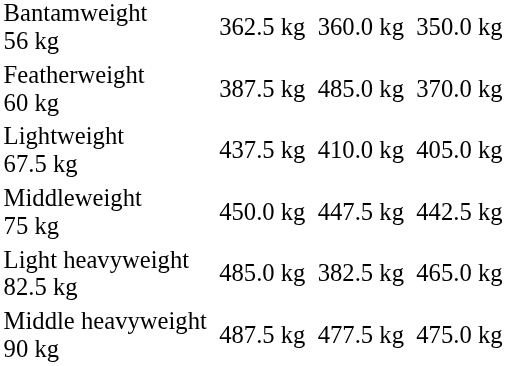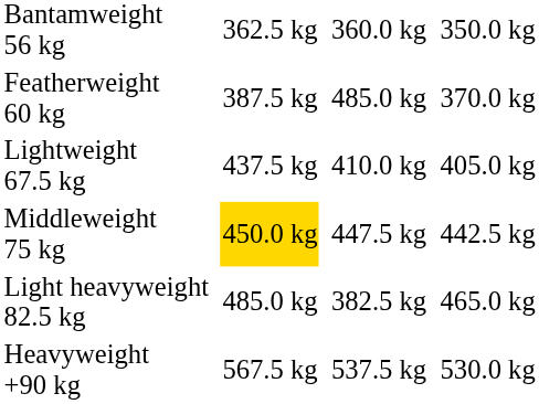 <table>
 <tr>
 <td>Bantamweight<br>56 kg</td>
 <td></td>
 <td>362.5 kg</td>
 <td></td>
 <td>360.0 kg</td>
 <td></td>
 <td>350.0 kg</td>
 </tr>
 <tr>
 <td>Featherweight<br>60 kg</td>
 <td></td>
 <td>387.5 kg</td>
 <td></td>
 <td>485.0 kg</td>
 <td></td>
 <td>370.0 kg</td>
 </tr>
 <tr>
 <td>Lightweight<br>67.5 kg</td>
 <td></td>
 <td>437.5 kg</td>
 <td></td>
 <td>410.0 kg</td>
 <td></td>
 <td>405.0 kg</td>
 </tr>
 <tr>
 <td>Middleweight<br>75 kg</td>
 <td></td>
-<td>450.0 kg</td>
+<td style="background: gold;">450.0 kg</td>
 <td></td>
 <td>447.5 kg</td>
 <td></td>
 <td>442.5 kg</td>
 </tr>
 <tr>
 <td>Light heavyweight<br>82.5 kg</td>
 <td></td>
 <td>485.0 kg</td>
 <td></td>
 <td>382.5 kg</td>
 <td></td>
 <td>465.0 kg</td>
 </tr>
 <tr>
-<td>Middle heavyweight<br>90 kg</td>
+<td>Heavyweight<br>+90 kg</td>
 <td></td>
-<td>487.5 kg</td>
+<td>567.5 kg</td>
 <td></td>
-<td>477.5 kg</td>
+<td>537.5 kg</td>
 <td></td>
-<td>475.0 kg</td>
+<td>530.0 kg</td>
 </tr>
 </table>
